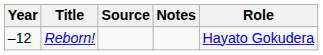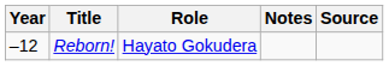 <table class="wikitable sortable plainrowheaders">
 <tr>
 <th>Year</th>
 <th>Title</th>
+<th>Role</th>
+<th class="unsortable">Notes</th>
 <th class="unsortable">Source</th>
-<th class="unsortable">Notes</th>
-<th>Role</th>
 </tr>
 <tr>
 <td>–12</td>
 <td><em><a href='#'>Reborn!</a></em></td>
+<td><a href='#'>Hayato Gokudera</a></td>
 <td></td>
 <td></td>
-<td><a href='#'>Hayato Gokudera</a></td>
 </tr>
 </table>
